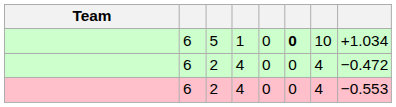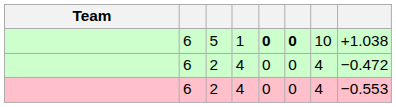 <table class="wikitable">
 <tr>
 <th style="width:175px;">Team</th>
 <th style="width:20px;"></th>
 <th style="width:20px;"></th>
 <th style="width:20px;"></th>
 <th style="width:20px;"></th>
 <th style="width:20px;"></th>
 <th style="width:20px;"></th>
 <th style="width:45px;"></th>
 </tr>
 <tr style="background:#cfc;">
 <td align=left></td>
 <td>6</td>
 <td>5</td>
 <td>1</td>
-<td>0</td>
+<td><strong>0</strong></td>
 <td><strong>0</strong></td>
 <td>10</td>
-<td>+1.034</td>
+<td>+1.038</td>
 </tr>
 <tr bgcolor=ccffcc>
 <td align=left></td>
 <td>6</td>
 <td>2</td>
 <td>4</td>
 <td>0</td>
 <td>0</td>
 <td>4</td>
 <td>−0.472</td>
 </tr>
 <tr bgcolor=pink>
 <td align=left></td>
 <td>6</td>
 <td>2</td>
 <td>4</td>
 <td>0</td>
 <td>0</td>
 <td>4</td>
 <td>−0.553</td>
 </tr>
 </table>
